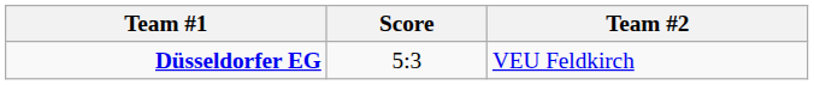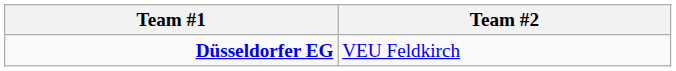 <table class="wikitable" style="text-align: center;">
 <tr>
 <th width=22%>Team #1</th>
-<th width=11%>Score</th>
 <th width=22%>Team #2</th>
 </tr>
 <tr>
 <td style="text-align: right;"><strong><a href='#'>Düsseldorfer EG</a></strong> </td>
-<td>5:3</td>
 <td style="text-align: left;"> <a href='#'>VEU Feldkirch</a></td>
 </tr>
 </table>
